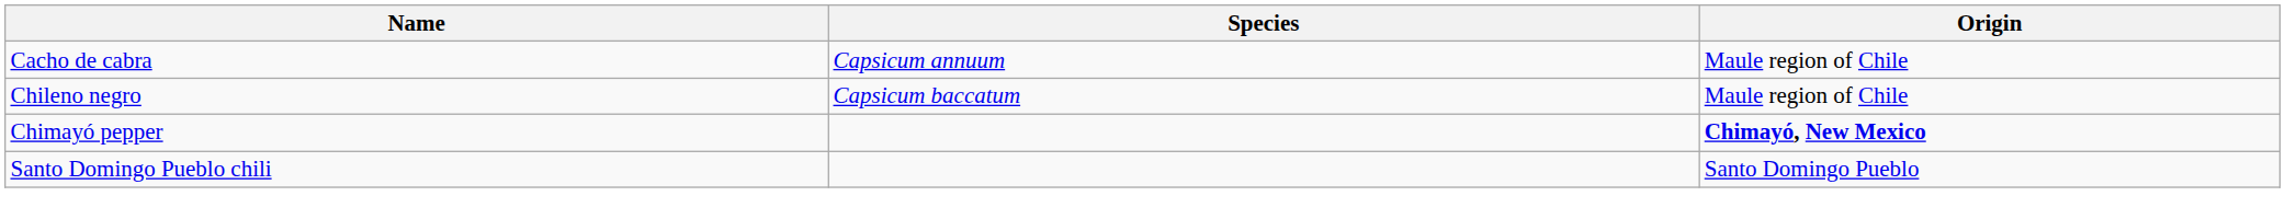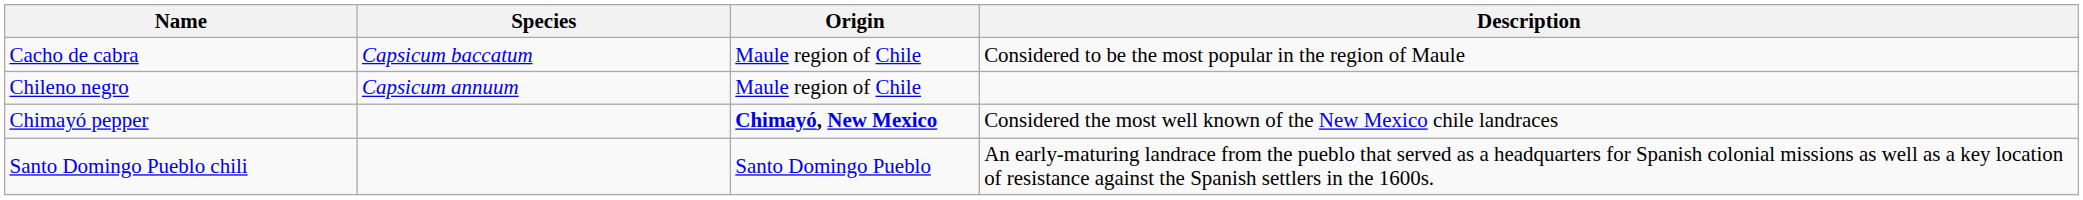 <table class="wikitable sortable" style="width:100%; height:auto;">
 <tr>
 <th style="width:17%;">Name</th>
 <th style="width:18%;">Species</th>
 <th style="width:12%;">Origin</th>
+<th style="width:53%;" class="unsortable">Description</th>
 </tr>
 <tr>
 <td><a href='#'>Cacho de cabra</a></td>
-<td><em><a href='#'>Capsicum annuum</a></em></td>
+<td><em><a href='#'>Capsicum baccatum</a></em></td>
 <td><a href='#'>Maule</a> region of <a href='#'>Chile</a></td>
+<td>Considered to be the most popular in the region of Maule</td>
 </tr>
 <tr>
 <td><a href='#'>Chileno negro</a></td>
-<td><em><a href='#'>Capsicum baccatum</a></em></td>
+<td><em><a href='#'>Capsicum annuum</a></em></td>
 <td><a href='#'>Maule</a> region of <a href='#'>Chile</a></td>
+<td></td>
 </tr>
 <tr>
 <td><a href='#'>Chimayó pepper</a></td>
 <td></td>
 <td><strong><a href='#'>Chimayó</a>, <a href='#'>New Mexico</a></strong></td>
+<td>Considered the most well known of the <a href='#'>New Mexico</a> chile landraces</td>
 </tr>
 <tr>
 <td><a href='#'>Santo Domingo Pueblo chili</a></td>
 <td></td>
 <td><a href='#'>Santo Domingo Pueblo</a></td>
+<td>An early-maturing landrace from the pueblo that served as a headquarters for Spanish colonial missions as well as a key location of resistance against the Spanish settlers in the 1600s.</td>
 </tr>
 </table>
